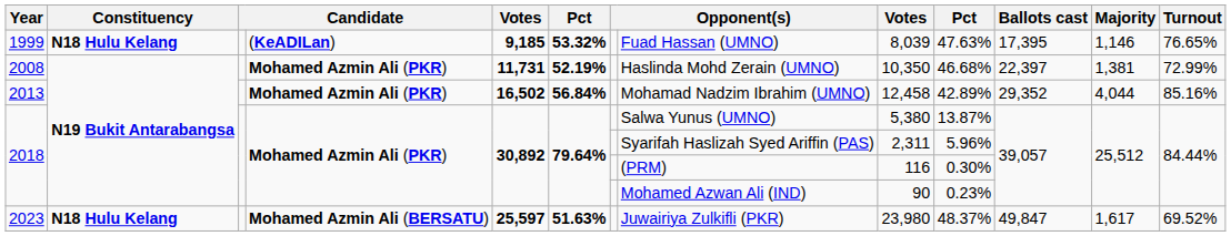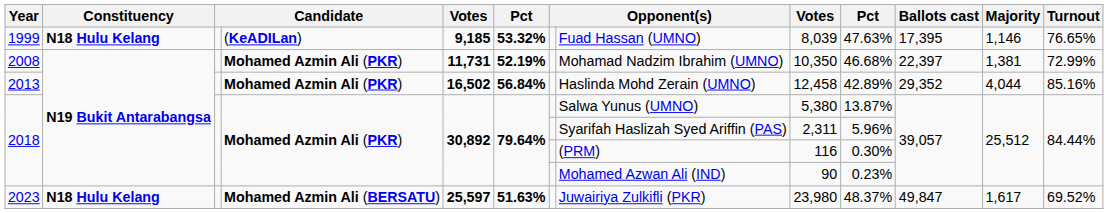 <table class="wikitable" style="margin:0.5em ; font-size:95%">
 <tr>
 <th>Year</th>
 <th>Constituency</th>
 <th colspan=2>Candidate</th>
 <th>Votes</th>
 <th>Pct</th>
 <th colspan=2>Opponent(s)</th>
 <th>Votes</th>
 <th>Pct</th>
 <th>Ballots cast</th>
 <th>Majority</th>
 <th>Turnout</th>
 </tr>
 <tr>
 <td><a href='#'>1999</a></td>
 <td><strong>N18 <a href='#'>Hulu Kelang</a></strong></td>
 <td></td>
 <td> (<a href='#'><strong>KeADILan</strong></a>)</td>
 <td align="right"><strong>9,185</strong></td>
 <td><strong>53.32%</strong></td>
 <td></td>
 <td><a href='#'>Fuad Hassan</a> (<a href='#'>UMNO</a>)</td>
 <td align="right">8,039</td>
 <td>47.63%</td>
 <td>17,395</td>
 <td>1,146</td>
 <td>76.65%</td>
 </tr>
 <tr>
 <td><a href='#'>2008</a></td>
 <td rowspan=6><strong>N19 <a href='#'>Bukit Antarabangsa</a></strong></td>
 <td></td>
 <td><strong>Mohamed Azmin Ali</strong> (<a href='#'><strong>PKR</strong></a>)</td>
 <td align="right"><strong>11,731</strong></td>
 <td><strong>52.19%</strong></td>
 <td></td>
-<td>Haslinda Mohd Zerain (<a href='#'>UMNO</a>)</td>
+<td>Mohamad Nadzim Ibrahim (<a href='#'>UMNO</a>)</td>
 <td align="right">10,350</td>
 <td>46.68%</td>
 <td>22,397</td>
 <td>1,381</td>
 <td>72.99%</td>
 </tr>
 <tr>
 <td><a href='#'>2013</a></td>
 <td></td>
 <td><strong>Mohamed Azmin Ali</strong> (<a href='#'><strong>PKR</strong></a>)</td>
 <td align="right"><strong>16,502</strong></td>
 <td><strong>56.84%</strong></td>
 <td></td>
-<td>Mohamad Nadzim Ibrahim (<a href='#'>UMNO</a>)</td>
+<td>Haslinda Mohd Zerain (<a href='#'>UMNO</a>)</td>
 <td align="right">12,458</td>
 <td>42.89%</td>
 <td>29,352</td>
 <td>4,044</td>
 <td>85.16%</td>
 </tr>
 <tr>
 <td rowspan=4><a href='#'>2018</a></td>
 <td rowspan=4 ></td>
 <td rowspan=4><strong>Mohamed Azmin Ali</strong> (<a href='#'><strong>PKR</strong></a>)</td>
 <td rowspan=4 align="right"><strong>30,892</strong></td>
 <td rowspan=4><strong>79.64%</strong></td>
 <td></td>
 <td>Salwa Yunus (<a href='#'>UMNO</a>)</td>
 <td align="right">5,380</td>
 <td>13.87%</td>
 <td rowspan=4>39,057</td>
 <td rowspan=4>25,512</td>
 <td rowspan=4>84.44%</td>
 </tr>
 <tr>
 <td></td>
 <td>Syarifah Haslizah Syed Ariffin (<a href='#'>PAS</a>)</td>
 <td align="right">2,311</td>
 <td align=right>5.96%</td>
 </tr>
 <tr>
 <td bgcolor=></td>
 <td> (<a href='#'>PRM</a>)</td>
 <td align="right">116</td>
 <td align=right>0.30%</td>
 </tr>
 <tr>
 <td></td>
 <td><a href='#'>Mohamed Azwan Ali</a> (<a href='#'>IND</a>)</td>
 <td align="right">90</td>
 <td align=right>0.23%</td>
 </tr>
 <tr>
 <td><a href='#'>2023</a></td>
 <td><strong>N18 <a href='#'>Hulu Kelang</a></strong></td>
 <td bgcolor=></td>
 <td><strong>Mohamed Azmin Ali</strong> (<a href='#'><strong>BERSATU</strong></a>)</td>
 <td align="right"><strong>25,597</strong></td>
 <td><strong>51.63%</strong></td>
 <td></td>
 <td><a href='#'>Juwairiya Zulkifli</a> (<a href='#'>PKR</a>)</td>
 <td align="right">23,980</td>
 <td>48.37%</td>
 <td>49,847</td>
 <td>1,617</td>
 <td>69.52%</td>
 </tr>
 </table>
